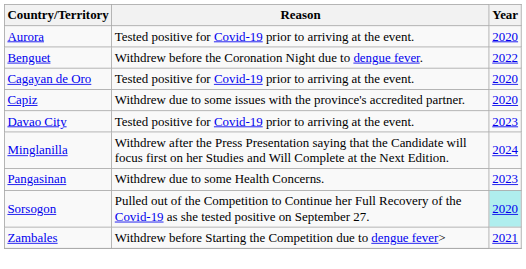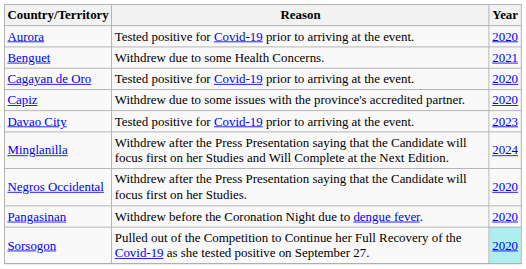 <table class="wikitable sortable" style="font-size: 95%;">
 <tr>
 <th>Country/Territory</th>
 <th>Reason</th>
 <th>Year</th>
 </tr>
 <tr>
 <td><a href='#'>Aurora</a></td>
 <td>Tested positive for <a href='#'>Covid-19</a> prior to arriving at the event.</td>
 <td><a href='#'>2020</a></td>
 </tr>
 <tr>
 <td><a href='#'>Benguet</a></td>
-<td>Withdrew before the Coronation Night due to <a href='#'>dengue fever</a>.</td>
-<td><a href='#'>2022</a></td>
+<td>Withdrew due to some Health Concerns.</td>
+<td><a href='#'>2021</a></td>
 </tr>
 <tr>
 <td><a href='#'>Cagayan de Oro</a></td>
 <td>Tested positive for <a href='#'>Covid-19</a> prior to arriving at the event.</td>
 <td><a href='#'>2020</a></td>
 </tr>
 <tr>
 <td><a href='#'>Capiz</a></td>
 <td>Withdrew due to some issues with the province's accredited partner.</td>
 <td><a href='#'>2020</a></td>
 </tr>
 <tr>
 <td><a href='#'>Davao City</a></td>
 <td>Tested positive for <a href='#'>Covid-19</a> prior to arriving at the event.</td>
 <td><a href='#'>2023</a></td>
 </tr>
 <tr>
 <td><a href='#'>Minglanilla</a></td>
 <td>Withdrew after the Press Presentation saying that the Candidate will focus first on her Studies and Will Complete at the Next Edition.</td>
 <td><a href='#'>2024</a></td>
 </tr>
 <tr>
+<td><a href='#'>Negros Occidental</a></td>
+<td>Withdrew after the Press Presentation saying that the Candidate will focus first on her Studies.</td>
+<td><a href='#'>2020</a></td>
+</tr>
+<tr>
 <td><a href='#'>Pangasinan</a></td>
-<td>Withdrew due to some Health Concerns.</td>
-<td><a href='#'>2023</a></td>
+<td>Withdrew before the Coronation Night due to <a href='#'>dengue fever</a>.</td>
+<td><a href='#'>2020</a></td>
 </tr>
 <tr>
 <td><a href='#'>Sorsogon</a></td>
 <td>Pulled out of the Competition to Continue her Full Recovery of the <a href='#'>Covid-19</a> as she tested positive on September 27.</td>
 <td style="background: paleturquoise;"><a href='#'>2020</a></td>
 </tr>
 <tr>
-<td><a href='#'>Zambales</a></td>
-<td>Withdrew before Starting the Competition due to <a href='#'>dengue fever</a>></td>
-<td><a href='#'>2021</a></td>
-</tr>
-<tr>
 </tr>
 </table>
